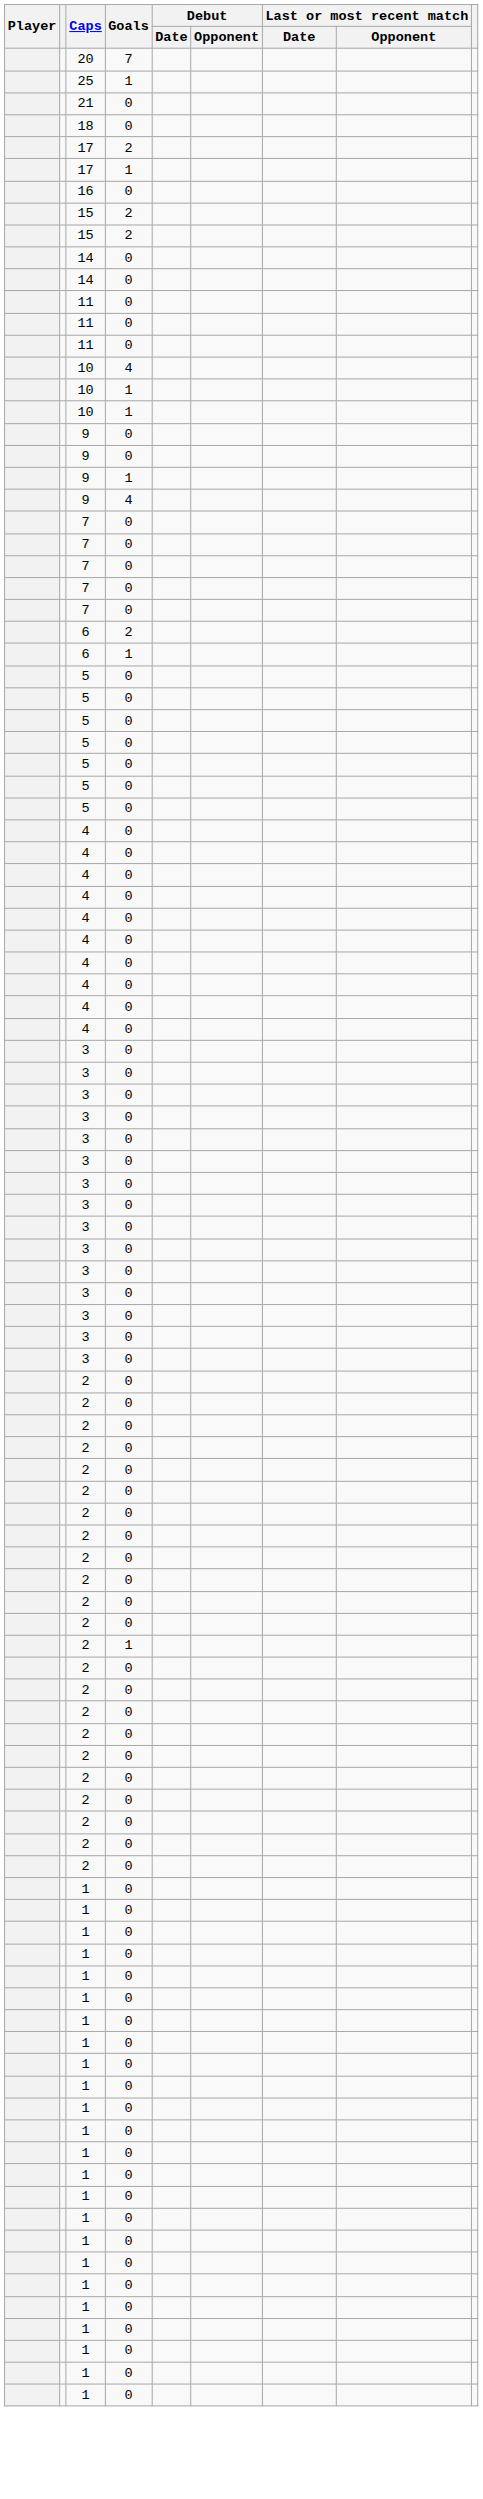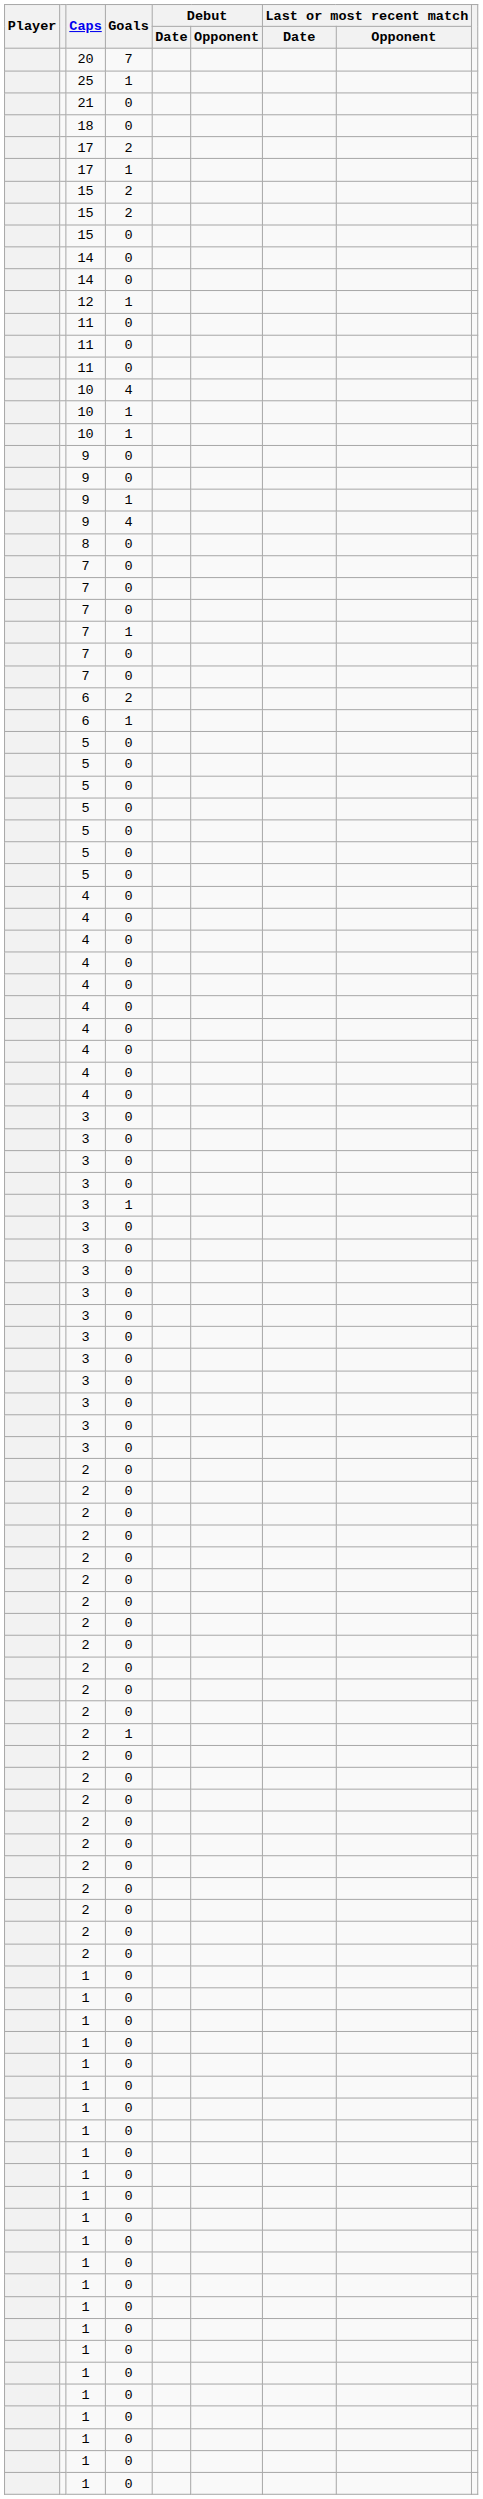 <table class="wikitable plainrowheaders sortable" style=text-align:center>
 <tr>
 <th scope=col rowspan=2>Player</th>
 <th scope=col rowspan=2></th>
 <th scope=col rowspan=2><a href='#'>Caps</a></th>
 <th scope=col rowspan=2>Goals</th>
 <th scope=col colspan=2>Debut</th>
 <th scope=col colspan=2>Last or most recent match</th>
 <th scope=col rowspan=2 class=unsortable></th>
 </tr>
 <tr class=unsortable>
 <th scope=col>Date</th>
 <th scope=col>Opponent</th>
 <th scope=col>Date</th>
 <th scope=col>Opponent</th>
 </tr>
 <tr>
 <th scope=row></th>
 <td></td>
 <td>20</td>
 <td>7</td>
 <td align=left></td>
 <td align=left></td>
 <td align=left></td>
 <td align=left></td>
 <td></td>
 </tr>
 <tr>
 <th scope=row></th>
 <td></td>
 <td>25</td>
 <td>1</td>
 <td align=left></td>
 <td align=left></td>
 <td align=left></td>
 <td align=left></td>
 <td></td>
 </tr>
 <tr>
 <th scope=row></th>
 <td></td>
 <td>21</td>
 <td>0</td>
 <td align=left></td>
 <td align=left></td>
 <td align=left></td>
 <td align=left></td>
 <td></td>
 </tr>
 <tr>
 <th scope=row></th>
 <td></td>
 <td>18</td>
 <td>0</td>
 <td align=left></td>
 <td align=left></td>
 <td align=left></td>
 <td align=left></td>
 <td></td>
 </tr>
 <tr>
 <th scope=row></th>
 <td></td>
 <td>17</td>
 <td>2</td>
 <td align=left></td>
 <td align=left></td>
 <td align=left></td>
 <td align=left></td>
 <td></td>
 </tr>
 <tr>
 <th scope=row></th>
 <td></td>
 <td>17</td>
 <td>1</td>
 <td align=left></td>
 <td align=left></td>
 <td align=left></td>
 <td align=left></td>
 <td></td>
 </tr>
 <tr>
 <th scope=row></th>
 <td></td>
-<td>16</td>
-<td>0</td>
-<td align=left></td>
-<td align=left></td>
-<td align=left></td>
-<td align=left></td>
-<td></td>
-</tr>
-<tr>
-<th scope=row></th>
-<td></td>
 <td>15</td>
 <td>2</td>
 <td align=left></td>
 <td align=left></td>
 <td align=left></td>
 <td align=left></td>
 <td></td>
 </tr>
 <tr>
 <th scope=row></th>
 <td></td>
 <td>15</td>
 <td>2</td>
 <td align=left></td>
 <td align=left></td>
 <td align=left></td>
 <td align=left></td>
 <td></td>
 </tr>
 <tr>
 <th scope=row></th>
 <td></td>
+<td>15</td>
+<td>0</td>
+<td align=left></td>
+<td align=left></td>
+<td align=left></td>
+<td align=left></td>
+<td></td>
+</tr>
+<tr>
+<th scope=row></th>
+<td></td>
 <td>14</td>
 <td>0</td>
 <td align=left></td>
 <td align=left></td>
 <td align=left></td>
 <td align=left></td>
 <td></td>
 </tr>
 <tr>
 <th scope=row></th>
 <td></td>
 <td>14</td>
 <td>0</td>
+<td align=left></td>
+<td align=left></td>
+<td align=left></td>
+<td align=left></td>
+<td></td>
+</tr>
+<tr>
+<th scope=row></th>
+<td></td>
+<td>12</td>
+<td>1</td>
 <td align=left></td>
 <td align=left></td>
 <td align=left></td>
 <td align=left></td>
 <td></td>
 </tr>
 <tr>
 <th scope=row></th>
 <td></td>
 <td>11</td>
 <td>0</td>
 <td align=left></td>
 <td align=left></td>
 <td align=left></td>
 <td align=left></td>
 <td></td>
 </tr>
 <tr>
 <th scope=row></th>
 <td></td>
 <td>11</td>
 <td>0</td>
 <td align=left></td>
 <td align=left></td>
 <td align=left></td>
 <td align=left></td>
 <td></td>
 </tr>
 <tr>
 <th scope=row></th>
 <td></td>
 <td>11</td>
 <td>0</td>
 <td align=left></td>
 <td align=left></td>
 <td align=left></td>
 <td align=left></td>
 <td></td>
 </tr>
 <tr>
 <th scope=row></th>
 <td></td>
 <td>10</td>
 <td>4</td>
 <td align=left></td>
 <td align=left></td>
 <td align=left></td>
 <td align=left></td>
 <td></td>
 </tr>
 <tr>
 <th scope=row></th>
 <td></td>
 <td>10</td>
 <td>1</td>
 <td align=left></td>
 <td align=left></td>
 <td align=left></td>
 <td align=left></td>
 <td></td>
 </tr>
 <tr>
 <th scope=row></th>
 <td></td>
 <td>10</td>
 <td>1</td>
 <td align=left></td>
 <td align=left></td>
 <td align=left></td>
 <td align=left></td>
 <td></td>
 </tr>
 <tr>
 <th scope=row></th>
 <td></td>
 <td>9</td>
 <td>0</td>
 <td align=left></td>
 <td align=left></td>
 <td align=left></td>
 <td align=left></td>
 <td></td>
 </tr>
 <tr>
 <th scope=row></th>
 <td></td>
 <td>9</td>
 <td>0</td>
 <td align=left></td>
 <td align=left></td>
 <td align=left></td>
 <td align=left></td>
 <td></td>
 </tr>
 <tr>
 <th scope=row></th>
 <td></td>
 <td>9</td>
 <td>1</td>
 <td align=left></td>
 <td align=left></td>
 <td align=left></td>
 <td align=left></td>
 <td></td>
 </tr>
 <tr>
 <th scope=row></th>
 <td></td>
 <td>9</td>
 <td>4</td>
 <td align=left></td>
 <td align=left></td>
 <td align=left></td>
 <td align=left></td>
 <td></td>
 </tr>
 <tr>
 <th scope=row></th>
 <td></td>
+<td>8</td>
+<td>0</td>
+<td align=left></td>
+<td align=left></td>
+<td align=left></td>
+<td align=left></td>
+<td></td>
+</tr>
+<tr>
+<th scope=row></th>
+<td></td>
 <td>7</td>
 <td>0</td>
 <td align=left></td>
 <td align=left></td>
 <td align=left></td>
 <td align=left></td>
 <td></td>
 </tr>
 <tr>
 <th scope=row></th>
 <td></td>
 <td>7</td>
 <td>0</td>
 <td align=left></td>
 <td align=left></td>
 <td align=left></td>
 <td align=left></td>
 <td></td>
 </tr>
 <tr>
 <th scope=row></th>
 <td></td>
 <td>7</td>
 <td>0</td>
+<td align=left></td>
+<td align=left></td>
+<td align=left></td>
+<td align=left></td>
+<td></td>
+</tr>
+<tr>
+<th scope=row></th>
+<td></td>
+<td>7</td>
+<td>1</td>
 <td align=left></td>
 <td align=left></td>
 <td align=left></td>
 <td align=left></td>
 <td></td>
 </tr>
 <tr>
 <th scope=row></th>
 <td></td>
 <td>7</td>
 <td>0</td>
 <td align=left></td>
 <td align=left></td>
 <td align=left></td>
 <td align=left></td>
 <td></td>
 </tr>
 <tr>
 <th scope=row></th>
 <td></td>
 <td>7</td>
 <td>0</td>
 <td align=left></td>
 <td align=left></td>
 <td align=left></td>
 <td align=left></td>
 <td></td>
 </tr>
 <tr>
 <th scope=row></th>
 <td></td>
 <td>6</td>
 <td>2</td>
 <td align=left></td>
 <td align=left></td>
 <td align=left></td>
 <td align=left></td>
 <td></td>
 </tr>
 <tr>
 <th scope=row></th>
 <td></td>
 <td>6</td>
 <td>1</td>
 <td align=left></td>
 <td align=left></td>
 <td align=left></td>
 <td align=left></td>
 <td></td>
 </tr>
 <tr>
 <th scope=row></th>
 <td></td>
 <td>5</td>
 <td>0</td>
 <td align=left></td>
 <td align=left></td>
 <td align=left></td>
 <td align=left></td>
 <td></td>
 </tr>
 <tr>
 <th scope=row></th>
 <td></td>
 <td>5</td>
 <td>0</td>
 <td align=left></td>
 <td align=left></td>
 <td align=left></td>
 <td align=left></td>
 <td></td>
 </tr>
 <tr>
 <th scope=row></th>
 <td></td>
 <td>5</td>
 <td>0</td>
 <td align=left></td>
 <td align=left></td>
 <td align=left></td>
 <td align=left></td>
 <td></td>
 </tr>
 <tr>
 <th scope=row></th>
 <td></td>
 <td>5</td>
 <td>0</td>
 <td align=left></td>
 <td align=left></td>
 <td align=left></td>
 <td align=left></td>
 <td></td>
 </tr>
 <tr>
 <th scope=row></th>
 <td></td>
 <td>5</td>
 <td>0</td>
 <td align=left></td>
 <td align=left></td>
 <td align=left></td>
 <td align=left></td>
 <td></td>
 </tr>
 <tr>
 <th scope=row></th>
 <td></td>
 <td>5</td>
 <td>0</td>
 <td align=left></td>
 <td align=left></td>
 <td align=left></td>
 <td align=left></td>
 <td></td>
 </tr>
 <tr>
 <th scope=row></th>
 <td></td>
 <td>5</td>
 <td>0</td>
 <td align=left></td>
 <td align=left></td>
 <td align=left></td>
 <td align=left></td>
 <td></td>
 </tr>
 <tr>
 <th scope=row></th>
 <td></td>
 <td>4</td>
 <td>0</td>
 <td align=left></td>
 <td align=left></td>
 <td align=left></td>
 <td align=left></td>
 <td></td>
 </tr>
 <tr>
 <th scope=row></th>
 <td></td>
 <td>4</td>
 <td>0</td>
 <td align=left></td>
 <td align=left></td>
 <td align=left></td>
 <td align=left></td>
 <td></td>
 </tr>
 <tr>
 <th scope=row></th>
 <td></td>
 <td>4</td>
 <td>0</td>
 <td align=left></td>
 <td align=left></td>
 <td align=left></td>
 <td align=left></td>
 <td></td>
 </tr>
 <tr>
 <th scope=row></th>
 <td></td>
 <td>4</td>
 <td>0</td>
 <td align=left></td>
 <td align=left></td>
 <td align=left></td>
 <td align=left></td>
 <td></td>
 </tr>
 <tr>
 <th scope=row></th>
 <td></td>
 <td>4</td>
 <td>0</td>
 <td align=left></td>
 <td align=left></td>
 <td align=left></td>
 <td align=left></td>
 <td></td>
 </tr>
 <tr>
 <th scope=row></th>
 <td></td>
 <td>4</td>
 <td>0</td>
 <td align=left></td>
 <td align=left></td>
 <td align=left></td>
 <td align=left></td>
 <td></td>
 </tr>
 <tr>
 <th scope=row></th>
 <td></td>
 <td>4</td>
 <td>0</td>
 <td align=left></td>
 <td align=left></td>
 <td align=left></td>
 <td align=left></td>
 <td></td>
 </tr>
 <tr>
 <th scope=row></th>
 <td></td>
 <td>4</td>
 <td>0</td>
 <td align=left></td>
 <td align=left></td>
 <td align=left></td>
 <td align=left></td>
 <td></td>
 </tr>
 <tr>
 <th scope=row></th>
 <td></td>
 <td>4</td>
 <td>0</td>
 <td align=left></td>
 <td align=left></td>
 <td align=left></td>
 <td align=left></td>
 <td></td>
 </tr>
 <tr>
 <th scope=row></th>
 <td></td>
 <td>4</td>
 <td>0</td>
 <td align=left></td>
 <td align=left></td>
 <td align=left></td>
 <td align=left></td>
 <td></td>
 </tr>
 <tr>
 <th scope=row></th>
 <td></td>
 <td>3</td>
 <td>0</td>
 <td align=left></td>
 <td align=left></td>
 <td align=left></td>
 <td align=left></td>
 <td></td>
 </tr>
 <tr>
 <th scope=row></th>
 <td></td>
 <td>3</td>
 <td>0</td>
 <td align=left></td>
 <td align=left></td>
 <td align=left></td>
 <td align=left></td>
 <td></td>
 </tr>
 <tr>
 <th scope=row></th>
 <td></td>
 <td>3</td>
 <td>0</td>
 <td align=left></td>
 <td align=left></td>
 <td align=left></td>
 <td align=left></td>
 <td></td>
 </tr>
 <tr>
 <th scope=row></th>
 <td></td>
 <td>3</td>
 <td>0</td>
+<td align=left></td>
+<td align=left></td>
+<td align=left></td>
+<td align=left></td>
+<td></td>
+</tr>
+<tr>
+<th scope=row></th>
+<td></td>
+<td>3</td>
+<td>1</td>
 <td align=left></td>
 <td align=left></td>
 <td align=left></td>
 <td align=left></td>
 <td></td>
 </tr>
 <tr>
 <th scope=row></th>
 <td></td>
 <td>3</td>
 <td>0</td>
 <td align=left></td>
 <td align=left></td>
 <td align=left></td>
 <td align=left></td>
 <td></td>
 </tr>
 <tr>
 <th scope=row></th>
 <td></td>
 <td>3</td>
 <td>0</td>
 <td align=left></td>
 <td align=left></td>
 <td align=left></td>
 <td align=left></td>
 <td></td>
 </tr>
 <tr>
 <th scope=row></th>
 <td></td>
 <td>3</td>
 <td>0</td>
 <td align=left></td>
 <td align=left></td>
 <td align=left></td>
 <td align=left></td>
 <td></td>
 </tr>
 <tr>
 <th scope=row></th>
 <td></td>
 <td>3</td>
 <td>0</td>
 <td align=left></td>
 <td align=left></td>
 <td align=left></td>
 <td align=left></td>
 <td></td>
 </tr>
 <tr>
 <th scope=row></th>
 <td></td>
 <td>3</td>
 <td>0</td>
 <td align=left></td>
 <td align=left></td>
 <td align=left></td>
 <td align=left></td>
 <td></td>
 </tr>
 <tr>
 <th scope=row></th>
 <td></td>
 <td>3</td>
 <td>0</td>
 <td align=left></td>
 <td align=left></td>
 <td align=left></td>
 <td align=left></td>
 <td></td>
 </tr>
 <tr>
 <th scope=row></th>
 <td></td>
 <td>3</td>
 <td>0</td>
 <td align=left></td>
 <td align=left></td>
 <td align=left></td>
 <td align=left></td>
 <td></td>
 </tr>
 <tr>
 <th scope=row></th>
 <td></td>
 <td>3</td>
 <td>0</td>
 <td align=left></td>
 <td align=left></td>
 <td align=left></td>
 <td align=left></td>
 <td></td>
 </tr>
 <tr>
 <th scope=row></th>
 <td></td>
 <td>3</td>
 <td>0</td>
 <td align=left></td>
 <td align=left></td>
 <td align=left></td>
 <td align=left></td>
 <td></td>
 </tr>
 <tr>
 <th scope=row></th>
 <td></td>
 <td>3</td>
 <td>0</td>
 <td align=left></td>
 <td align=left></td>
 <td align=left></td>
 <td align=left></td>
 <td></td>
 </tr>
 <tr>
 <th scope=row></th>
 <td></td>
 <td>3</td>
 <td>0</td>
 <td align=left></td>
 <td align=left></td>
 <td align=left></td>
 <td align=left></td>
 <td></td>
 </tr>
 <tr>
 <th scope=row></th>
 <td></td>
 <td>2</td>
 <td>0</td>
 <td align=left></td>
 <td align=left></td>
 <td align=left></td>
 <td align=left></td>
 <td></td>
 </tr>
 <tr>
 <th scope=row></th>
 <td></td>
 <td>2</td>
 <td>0</td>
 <td align=left></td>
 <td align=left></td>
 <td align=left></td>
 <td align=left></td>
 <td></td>
 </tr>
 <tr>
 <th scope=row></th>
 <td></td>
 <td>2</td>
 <td>0</td>
 <td align=left></td>
 <td align=left></td>
 <td align=left></td>
 <td align=left></td>
 <td></td>
 </tr>
 <tr>
 <th scope=row></th>
 <td></td>
 <td>2</td>
 <td>0</td>
 <td align=left></td>
 <td align=left></td>
 <td align=left></td>
 <td align=left></td>
 <td></td>
 </tr>
 <tr>
 <th scope=row></th>
 <td></td>
 <td>2</td>
 <td>0</td>
 <td align=left></td>
 <td align=left></td>
 <td align=left></td>
 <td align=left></td>
 <td></td>
 </tr>
 <tr>
 <th scope=row></th>
 <td></td>
 <td>2</td>
 <td>0</td>
 <td align=left></td>
 <td align=left></td>
 <td align=left></td>
 <td align=left></td>
 <td></td>
 </tr>
 <tr>
 <th scope=row></th>
 <td></td>
 <td>2</td>
 <td>0</td>
 <td align=left></td>
 <td align=left></td>
 <td align=left></td>
 <td align=left></td>
 <td></td>
 </tr>
 <tr>
 <th scope=row></th>
 <td></td>
 <td>2</td>
 <td>0</td>
 <td align=left></td>
 <td align=left></td>
 <td align=left></td>
 <td align=left></td>
 <td></td>
 </tr>
 <tr>
 <th scope=row></th>
 <td></td>
 <td>2</td>
 <td>0</td>
 <td align=left></td>
 <td align=left></td>
 <td align=left></td>
 <td align=left></td>
 <td></td>
 </tr>
 <tr>
 <th scope=row></th>
 <td></td>
 <td>2</td>
 <td>0</td>
 <td align=left></td>
 <td align=left></td>
 <td align=left></td>
 <td align=left></td>
 <td></td>
 </tr>
 <tr>
 <th scope=row></th>
 <td></td>
 <td>2</td>
 <td>0</td>
 <td align=left></td>
 <td align=left></td>
 <td align=left></td>
 <td align=left></td>
 <td></td>
 </tr>
 <tr>
 <th scope=row></th>
 <td></td>
 <td>2</td>
 <td>0</td>
 <td align=left></td>
 <td align=left></td>
 <td align=left></td>
 <td align=left></td>
 <td></td>
 </tr>
 <tr>
 <th scope=row></th>
 <td></td>
 <td>2</td>
 <td>1</td>
 <td align=left></td>
 <td align=left></td>
 <td align=left></td>
 <td align=left></td>
 <td></td>
 </tr>
 <tr>
 <th scope=row></th>
 <td></td>
 <td>2</td>
 <td>0</td>
 <td align=left></td>
 <td align=left></td>
 <td align=left></td>
 <td align=left></td>
 <td></td>
 </tr>
 <tr>
 <th scope=row></th>
 <td></td>
 <td>2</td>
 <td>0</td>
 <td align=left></td>
 <td align=left></td>
 <td align=left></td>
 <td align=left></td>
 <td></td>
 </tr>
 <tr>
 <th scope=row></th>
 <td></td>
 <td>2</td>
 <td>0</td>
 <td align=left></td>
 <td align=left></td>
 <td align=left></td>
 <td align=left></td>
 <td></td>
 </tr>
 <tr>
 <th scope=row></th>
 <td></td>
 <td>2</td>
 <td>0</td>
 <td align=left></td>
 <td align=left></td>
 <td align=left></td>
 <td align=left></td>
 <td></td>
 </tr>
 <tr>
 <th scope=row></th>
 <td></td>
 <td>2</td>
 <td>0</td>
 <td align=left></td>
 <td align=left></td>
 <td align=left></td>
 <td align=left></td>
 <td></td>
 </tr>
 <tr>
 <th scope=row></th>
 <td></td>
 <td>2</td>
 <td>0</td>
 <td align=left></td>
 <td align=left></td>
 <td align=left></td>
 <td align=left></td>
 <td></td>
 </tr>
 <tr>
 <th scope=row></th>
 <td></td>
 <td>2</td>
 <td>0</td>
 <td align=left></td>
 <td align=left></td>
 <td align=left></td>
 <td align=left></td>
 <td></td>
 </tr>
 <tr>
 <th scope=row></th>
 <td></td>
 <td>2</td>
 <td>0</td>
 <td align=left></td>
 <td align=left></td>
 <td align=left></td>
 <td align=left></td>
 <td></td>
 </tr>
 <tr>
 <th scope=row></th>
 <td></td>
 <td>2</td>
 <td>0</td>
 <td align=left></td>
 <td align=left></td>
 <td align=left></td>
 <td align=left></td>
 <td></td>
 </tr>
 <tr>
 <th scope=row></th>
 <td></td>
 <td>2</td>
 <td>0</td>
 <td align=left></td>
 <td align=left></td>
 <td align=left></td>
 <td align=left></td>
 <td></td>
 </tr>
 <tr>
 <th scope=row></th>
 <td></td>
 <td>1</td>
 <td>0</td>
 <td align=left></td>
 <td align=left></td>
 <td align=left></td>
 <td align=left></td>
 <td></td>
 </tr>
 <tr>
 <th scope=row></th>
 <td></td>
 <td>1</td>
 <td>0</td>
 <td align=left></td>
 <td align=left></td>
 <td align=left></td>
 <td align=left></td>
 <td></td>
 </tr>
 <tr>
 <th scope=row></th>
 <td></td>
 <td>1</td>
 <td>0</td>
 <td align=left></td>
 <td align=left></td>
 <td align=left></td>
 <td align=left></td>
 <td></td>
 </tr>
 <tr>
 <th scope=row></th>
 <td></td>
 <td>1</td>
 <td>0</td>
 <td align=left></td>
 <td align=left></td>
 <td align=left></td>
 <td align=left></td>
 <td></td>
 </tr>
 <tr>
 <th scope=row></th>
 <td></td>
 <td>1</td>
 <td>0</td>
 <td align=left></td>
 <td align=left></td>
 <td align=left></td>
 <td align=left></td>
 <td></td>
 </tr>
 <tr>
 <th scope=row></th>
 <td></td>
 <td>1</td>
 <td>0</td>
 <td align=left></td>
 <td align=left></td>
 <td align=left></td>
 <td align=left></td>
 <td></td>
 </tr>
 <tr>
 <th scope=row></th>
 <td></td>
 <td>1</td>
 <td>0</td>
 <td align=left></td>
 <td align=left></td>
 <td align=left></td>
 <td align=left></td>
 <td></td>
 </tr>
 <tr>
 <th scope=row></th>
 <td></td>
 <td>1</td>
 <td>0</td>
 <td align=left></td>
 <td align=left></td>
 <td align=left></td>
 <td align=left></td>
 <td></td>
 </tr>
 <tr>
 <th scope=row></th>
 <td></td>
 <td>1</td>
 <td>0</td>
 <td align=left></td>
 <td align=left></td>
 <td align=left></td>
 <td align=left></td>
 <td></td>
 </tr>
 <tr>
 <th scope=row></th>
 <td></td>
 <td>1</td>
 <td>0</td>
 <td align=left></td>
 <td align=left></td>
 <td align=left></td>
 <td align=left></td>
 <td></td>
 </tr>
 <tr>
 <th scope=row></th>
 <td></td>
 <td>1</td>
 <td>0</td>
 <td align=left></td>
 <td align=left></td>
 <td align=left></td>
 <td align=left></td>
 <td></td>
 </tr>
 <tr>
 <th scope=row></th>
 <td></td>
 <td>1</td>
 <td>0</td>
 <td align=left></td>
 <td align=left></td>
 <td align=left></td>
 <td align=left></td>
 <td></td>
 </tr>
 <tr>
 <th scope=row></th>
 <td></td>
 <td>1</td>
 <td>0</td>
 <td align=left></td>
 <td align=left></td>
 <td align=left></td>
 <td align=left></td>
 <td></td>
 </tr>
 <tr>
 <th scope=row></th>
 <td></td>
 <td>1</td>
 <td>0</td>
 <td align=left></td>
 <td align=left></td>
 <td align=left></td>
 <td align=left></td>
 <td></td>
 </tr>
 <tr>
 <th scope=row></th>
 <td></td>
 <td>1</td>
 <td>0</td>
 <td align=left></td>
 <td align=left></td>
 <td align=left></td>
 <td align=left></td>
 <td></td>
 </tr>
 <tr>
 <th scope=row></th>
 <td></td>
 <td>1</td>
 <td>0</td>
 <td align=left></td>
 <td align=left></td>
 <td align=left></td>
 <td align=left></td>
 <td></td>
 </tr>
 <tr>
 <th scope=row></th>
 <td></td>
 <td>1</td>
 <td>0</td>
 <td align=left></td>
 <td align=left></td>
 <td align=left></td>
 <td align=left></td>
 <td></td>
 </tr>
 <tr>
 <th scope=row></th>
 <td></td>
 <td>1</td>
 <td>0</td>
 <td align=left></td>
 <td align=left></td>
 <td align=left></td>
 <td align=left></td>
 <td></td>
 </tr>
 <tr>
 <th scope=row></th>
 <td></td>
 <td>1</td>
 <td>0</td>
 <td align=left></td>
 <td align=left></td>
 <td align=left></td>
 <td align=left></td>
 <td></td>
 </tr>
 <tr>
 <th scope=row></th>
 <td></td>
 <td>1</td>
 <td>0</td>
 <td align=left></td>
 <td align=left></td>
 <td align=left></td>
 <td align=left></td>
 <td></td>
 </tr>
 <tr>
 <th scope=row></th>
 <td></td>
 <td>1</td>
 <td>0</td>
 <td align=left></td>
 <td align=left></td>
 <td align=left></td>
 <td align=left></td>
 <td></td>
 </tr>
 <tr>
 <th scope=row></th>
 <td></td>
 <td>1</td>
 <td>0</td>
 <td align=left></td>
 <td align=left></td>
 <td align=left></td>
 <td align=left></td>
 <td></td>
 </tr>
 <tr>
 <th scope=row></th>
 <td></td>
 <td>1</td>
 <td>0</td>
 <td align=left></td>
 <td align=left></td>
 <td align=left></td>
 <td align=left></td>
 <td></td>
 </tr>
 <tr>
 <th scope=row></th>
 <td></td>
 <td>1</td>
 <td>0</td>
 <td align=left></td>
 <td align=left></td>
 <td align=left></td>
 <td align=left></td>
 <td></td>
 </tr>
 </table>
